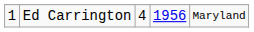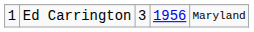 <table class="wikitable">
 <tr>
 </tr>
 <tr>
 <td>1</td>
 <td>Ed Carrington</td>
-<td>4</td>
+<td>3</td>
 <td><a href='#'>1956</a></td>
 <td style="font-size:80%;">Maryland</td>
 </tr>
 </table>
